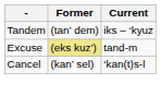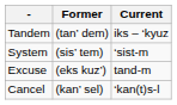 <table class="wikitable">
 <tr>
 <th>-</th>
 <th>Former</th>
 <th>Current</th>
 </tr>
 <tr>
 <td>Tandem</td>
 <td>(tan’ dem)</td>
 <td>iks – ‘kyuz</td>
 </tr>
 <tr>
+<td>System</td>
+<td>(sis’ tem)</td>
+<td>‘sist-m</td>
+</tr>
+<tr>
 <td>Excuse</td>
-<td style="background: khaki;">(eks kuz’)</td>
+<td>(eks kuz’)</td>
 <td>tand-m</td>
 </tr>
 <tr>
 <td>Cancel</td>
 <td>(kan’ sel)</td>
 <td>‘kan(t)s-l</td>
 </tr>
 </table>
